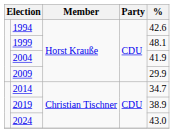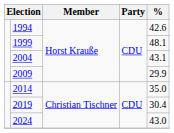 <table class=wikitable>
 <tr>
 <th colspan=2>Election</th>
 <th>Member</th>
 <th>Party</th>
 <th>%</th>
 </tr>
 <tr>
 <td rowspan=4 bgcolor=></td>
 <td><a href='#'>1994</a></td>
 <td rowspan=4><a href='#'>Horst Krauße</a></td>
 <td rowspan=4><a href='#'>CDU</a></td>
 <td align=right>42.6</td>
 </tr>
 <tr>
 <td><a href='#'>1999</a></td>
 <td align=right>48.1</td>
 </tr>
 <tr>
 <td><a href='#'>2004</a></td>
-<td align=right>41.9</td>
+<td align=right>43.1</td>
 </tr>
 <tr>
 <td><a href='#'>2009</a></td>
 <td align=right>29.9</td>
 </tr>
 <tr>
 <td rowspan=3 bgcolor=></td>
 <td><a href='#'>2014</a></td>
 <td rowspan=3><a href='#'>Christian Tischner</a></td>
 <td rowspan=3><a href='#'>CDU</a></td>
-<td align=right>34.7</td>
+<td align=right>35.0</td>
 </tr>
 <tr>
 <td><a href='#'>2019</a></td>
-<td align=right>38.9</td>
+<td align=right>30.4</td>
 </tr>
 <tr>
 <td><a href='#'>2024</a></td>
 <td align=right>43.0</td>
 </tr>
 <tr>
 </tr>
 </table>
